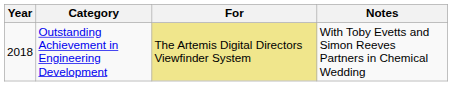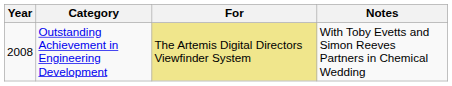 <table class="wikitable">
 <tr>
 <th>Year</th>
 <th>Category</th>
 <th>For</th>
 <th>Notes</th>
 </tr>
 <tr>
-<td>2018</td>
+<td>2008</td>
 <td><a href='#'>Outstanding Achievement in <br> Engineering Development</a></td>
 <td style="background: khaki;">The Artemis Digital Directors Viewfinder System</td>
 <td>With Toby Evetts and Simon Reeves <br> Partners in Chemical Wedding</td>
 </tr>
 </table>
